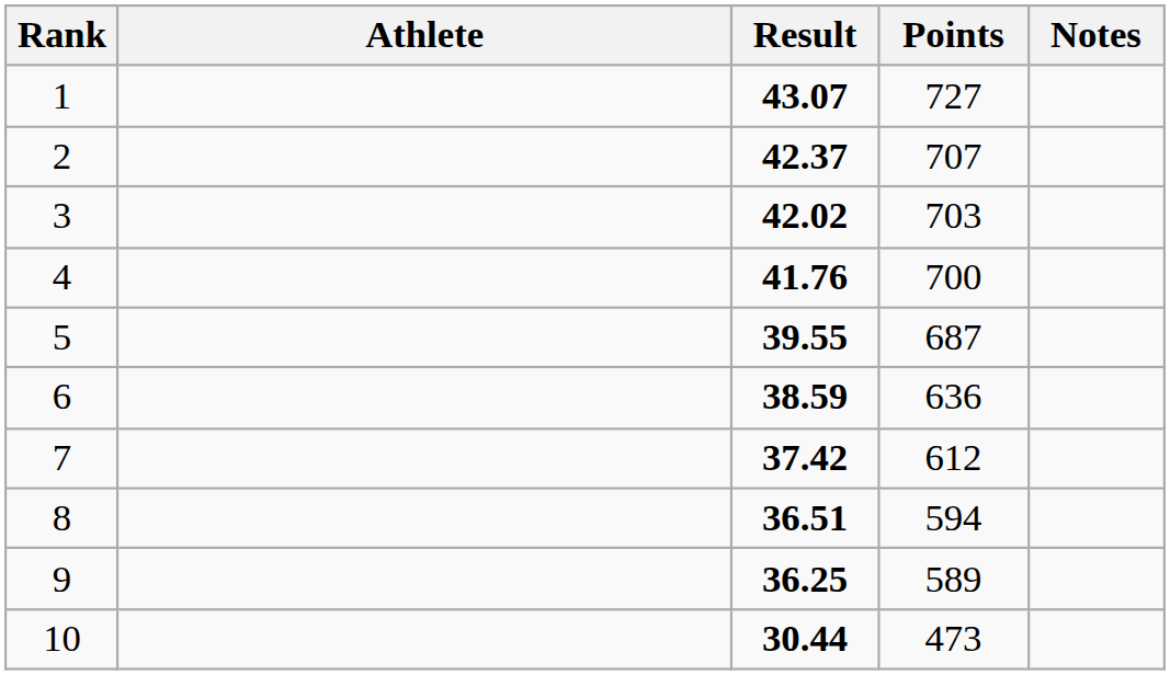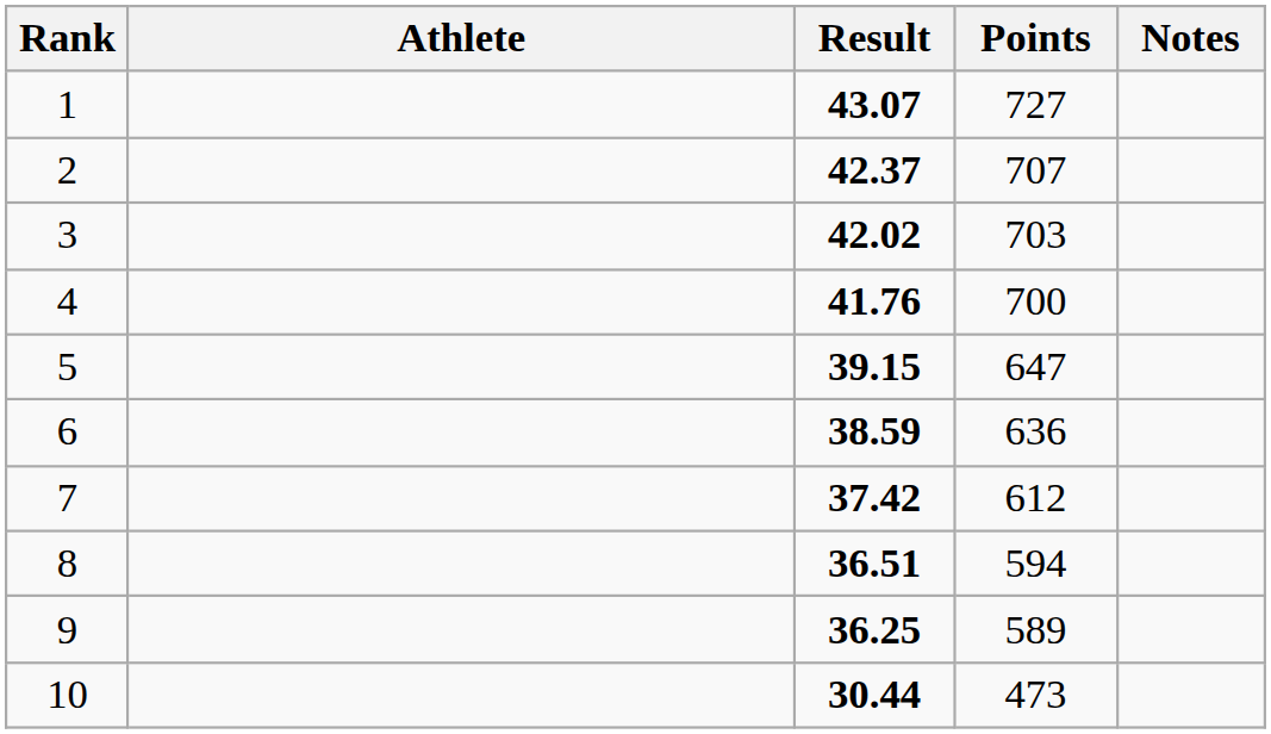 <table class="wikitable" style="text-align:center">
 <tr>
 <th width=40>Rank</th>
 <th width=250>Athlete</th>
 <th width=55>Result</th>
 <th width=55>Points</th>
 <th width=50>Notes</th>
 </tr>
 <tr>
 <td>1</td>
 <td align=left></td>
 <td><strong>43.07</strong></td>
 <td>727</td>
 <td></td>
 </tr>
 <tr>
 <td>2</td>
 <td align=left></td>
 <td><strong>42.37</strong></td>
 <td>707</td>
 <td></td>
 </tr>
 <tr>
 <td>3</td>
 <td align=left></td>
 <td><strong>42.02</strong></td>
 <td>703</td>
 <td></td>
 </tr>
 <tr>
 <td>4</td>
 <td align=left></td>
 <td><strong>41.76</strong></td>
 <td>700</td>
 <td></td>
 </tr>
 <tr>
 <td>5</td>
 <td align=left></td>
-<td><strong>39.55</strong></td>
-<td>687</td>
+<td><strong>39.15</strong></td>
+<td>647</td>
 <td></td>
 </tr>
 <tr>
 <td>6</td>
 <td align=left></td>
 <td><strong>38.59</strong></td>
 <td>636</td>
 <td></td>
 </tr>
 <tr>
 <td>7</td>
 <td align=left></td>
 <td><strong>37.42</strong></td>
 <td>612</td>
 <td></td>
 </tr>
 <tr>
 <td>8</td>
 <td align=left></td>
 <td><strong>36.51</strong></td>
 <td>594</td>
 <td></td>
 </tr>
 <tr>
 <td>9</td>
 <td align=left></td>
 <td><strong>36.25</strong></td>
 <td>589</td>
 <td></td>
 </tr>
 <tr>
 <td>10</td>
 <td align=left></td>
 <td><strong>30.44</strong></td>
 <td>473</td>
 <td></td>
 </tr>
 </table>
